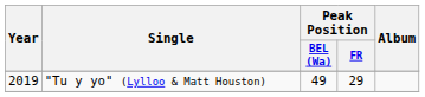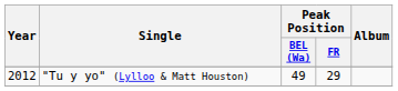 <table class="wikitable plainrowheaders" style="text-align:center;" border="1">
 <tr>
 <th scope="col" rowspan="2" width="10">Year</th>
 <th scope="col" rowspan="2" style="width:20em;">Single</th>
 <th scope="col" colspan="2">Peak Position</th>
 <th scope="col" rowspan="2">Album</th>
 </tr>
 <tr>
 <th scope="col" style="width:3em;font-size:85%;"><a href='#'>BEL <br>(Wa)</a><br></th>
 <th scope="col" style="width:3em;font-size:85%;"><a href='#'>FR</a><br></th>
 </tr>
 <tr>
 </tr>
 <tr>
-<td>2019</td>
+<td>2012</td>
 <td style="text-align:left;">"Tu y yo" <small>(<a href='#'>Lylloo</a> & Matt Houston)</small></td>
 <td>49</td>
 <td>29</td>
 <td style="text-align:left;"></td>
 </tr>
 <tr>
 </tr>
 </table>
